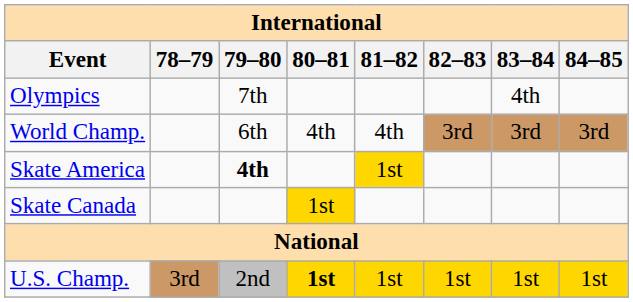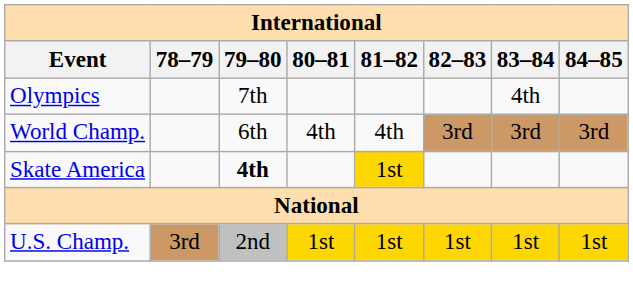 <table class="wikitable" style="text-align:center">
 <tr>
 <th style="background-color: #ffdead; " colspan=8 align=center>International</th>
 </tr>
 <tr>
 <th>Event</th>
 <th>78–79</th>
 <th>79–80</th>
 <th>80–81</th>
 <th>81–82</th>
 <th>82–83</th>
 <th>83–84</th>
 <th>84–85</th>
 </tr>
 <tr>
 <td align=left><a href='#'>Olympics</a></td>
 <td></td>
 <td>7th</td>
 <td></td>
 <td></td>
 <td></td>
 <td>4th</td>
 <td></td>
 </tr>
 <tr>
 <td align=left><a href='#'>World Champ.</a></td>
 <td></td>
 <td>6th</td>
 <td>4th</td>
 <td>4th</td>
 <td bgcolor=cc9966>3rd</td>
 <td bgcolor=cc9966>3rd</td>
 <td bgcolor=cc9966>3rd</td>
 </tr>
 <tr>
 <td align=left><a href='#'>Skate America</a></td>
 <td></td>
 <td><strong>4th</strong></td>
 <td></td>
 <td bgcolor=gold>1st</td>
 <td></td>
 <td></td>
 <td></td>
 </tr>
 <tr>
-<td align=left><a href='#'>Skate Canada</a></td>
-<td></td>
-<td></td>
-<td bgcolor=gold>1st</td>
-<td></td>
-<td></td>
-<td></td>
-<td></td>
-</tr>
-<tr>
 <th style="background-color: #ffdead; " colspan=8 align=center>National</th>
 </tr>
 <tr>
 <td align=left><a href='#'>U.S. Champ.</a></td>
 <td bgcolor=cc9966>3rd</td>
 <td bgcolor=silver>2nd</td>
-<td bgcolor=gold><strong>1st</strong></td>
+<td bgcolor=gold>1st</td>
 <td bgcolor=gold>1st</td>
 <td bgcolor=gold>1st</td>
 <td bgcolor=gold>1st</td>
 <td bgcolor=gold>1st</td>
 </tr>
 </table>
